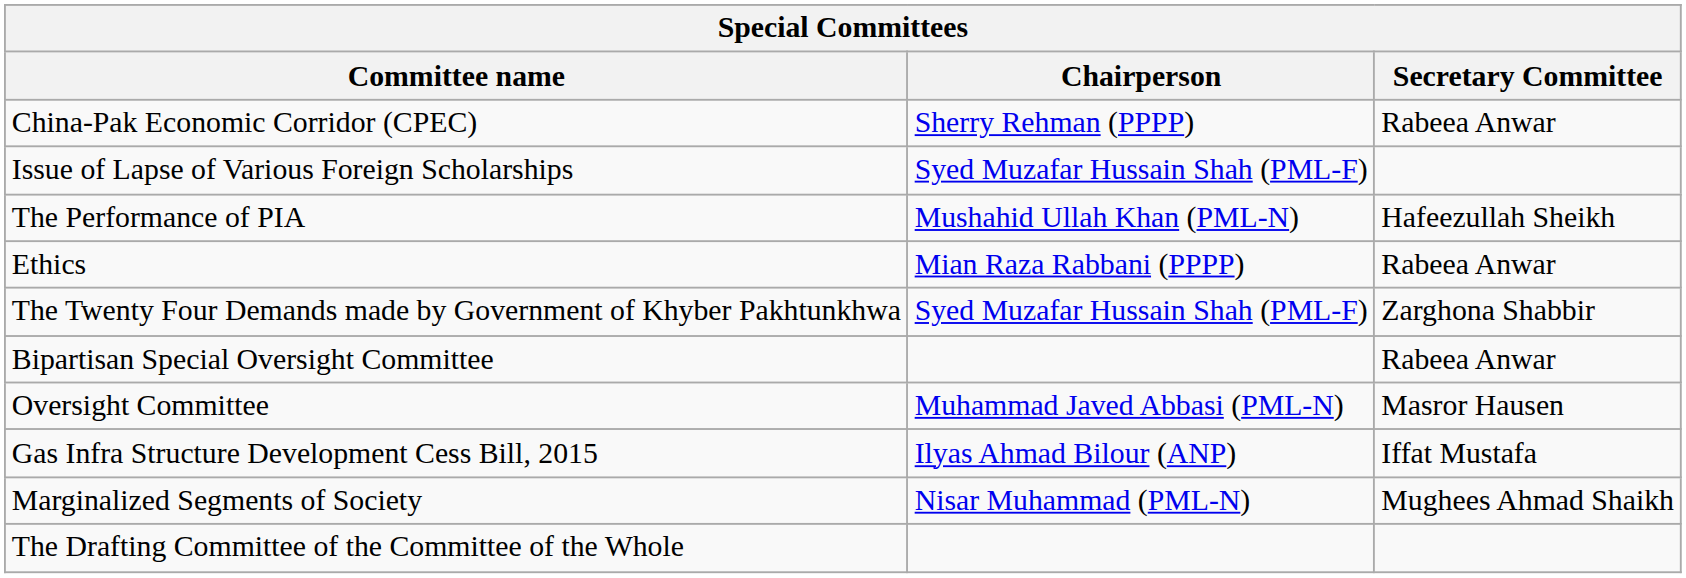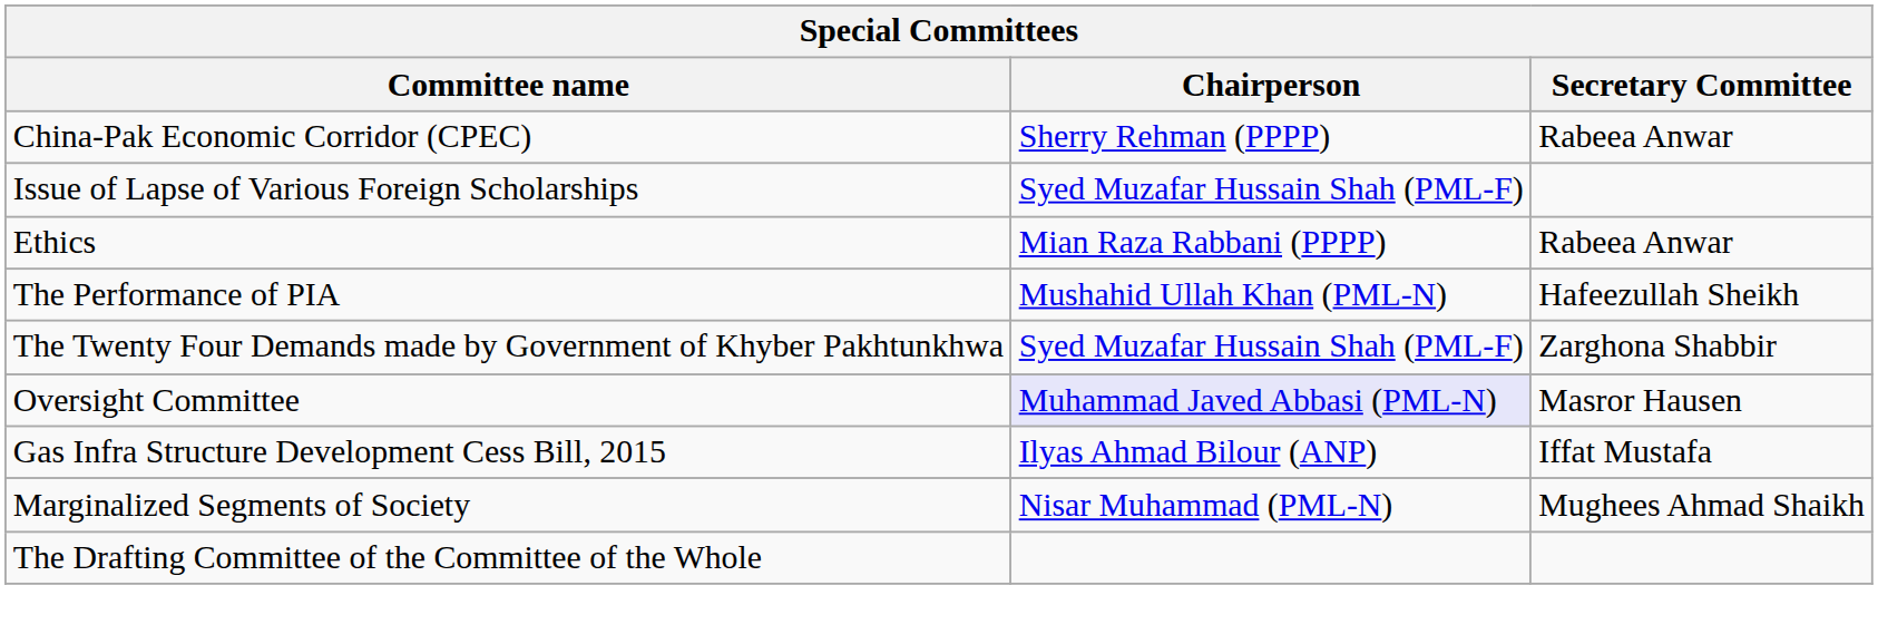 <table class=wikitable>
 <tr>
 <th colspan=3>Special Committees</th>
 </tr>
 <tr>
 <th>Committee name</th>
 <th>Chairperson</th>
 <th><strong>Secretary Committee</strong></th>
 </tr>
 <tr>
 <td>China-Pak Economic Corridor (CPEC)</td>
 <td><a href='#'>Sherry Rehman</a> (<a href='#'>PPPP</a>)</td>
 <td>Rabeea Anwar</td>
 </tr>
 <tr>
 <td>Issue of Lapse of Various Foreign Scholarships</td>
 <td><a href='#'>Syed Muzafar Hussain Shah</a> (<a href='#'>PML-F</a>)</td>
 </tr>
 <tr>
+<td>Ethics</td>
+<td><a href='#'>Mian Raza Rabbani</a> (<a href='#'>PPPP</a>)</td>
+<td>Rabeea Anwar</td>
+</tr>
+<tr>
 <td>The Performance of PIA</td>
 <td><a href='#'>Mushahid Ullah Khan</a> (<a href='#'>PML-N</a>)</td>
 <td>Hafeezullah Sheikh</td>
-</tr>
-<tr>
-<td>Ethics</td>
-<td><a href='#'>Mian Raza Rabbani</a> (<a href='#'>PPPP</a>)</td>
-<td>Rabeea Anwar</td>
 </tr>
 <tr>
 <td>The Twenty Four Demands made by Government of Khyber Pakhtunkhwa</td>
 <td><a href='#'>Syed Muzafar Hussain Shah</a> (<a href='#'>PML-F</a>)</td>
 <td>Zarghona Shabbir</td>
 </tr>
 <tr>
-<td>Bipartisan Special Oversight Committee</td>
-<td></td>
-<td>Rabeea Anwar</td>
-</tr>
-<tr>
 <td>Oversight Committee</td>
-<td><a href='#'>Muhammad Javed Abbasi</a> (<a href='#'>PML-N</a>)</td>
+<td style="background: lavender;"><a href='#'>Muhammad Javed Abbasi</a> (<a href='#'>PML-N</a>)</td>
 <td>Masror Hausen</td>
 </tr>
 <tr>
 <td>Gas Infra Structure Development Cess Bill, 2015</td>
 <td><a href='#'>Ilyas Ahmad Bilour</a> (<a href='#'>ANP</a>)</td>
 <td>Iffat Mustafa</td>
 </tr>
 <tr>
 <td>Marginalized Segments of Society</td>
 <td><a href='#'>Nisar Muhammad</a> (<a href='#'>PML-N</a>)</td>
 <td>Mughees Ahmad Shaikh</td>
 </tr>
 <tr>
 <td>The Drafting Committee of the Committee of the Whole</td>
 <td></td>
 </tr>
 </table>
